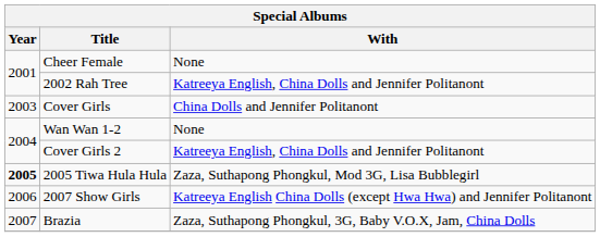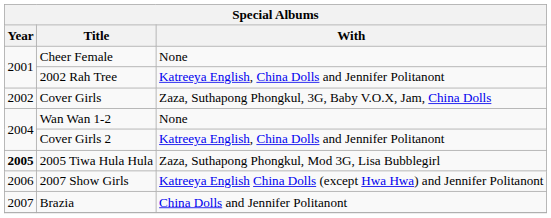 <table class=wikitable>
 <tr>
 <th colspan="4">Special Albums</th>
 </tr>
 <tr>
 <th>Year</th>
 <th>Title</th>
 <th>With</th>
 </tr>
 <tr>
 <td rowspan="2">2001</td>
 <td>Cheer Female</td>
 <td>None</td>
 </tr>
 <tr>
 <td>2002 Rah Tree</td>
 <td><a href='#'>Katreeya English</a>, <a href='#'>China Dolls</a> and Jennifer Politanont</td>
 </tr>
 <tr>
-<td>2003</td>
+<td>2002</td>
 <td>Cover Girls</td>
-<td><a href='#'>China Dolls</a> and Jennifer Politanont</td>
+<td>Zaza, Suthapong Phongkul, 3G, Baby V.O.X, Jam, <a href='#'>China Dolls</a></td>
 </tr>
 <tr>
 <td rowspan="2">2004</td>
 <td>Wan Wan 1-2</td>
 <td>None</td>
 </tr>
 <tr>
 <td>Cover Girls 2</td>
 <td><a href='#'>Katreeya English</a>, <a href='#'>China Dolls</a> and Jennifer Politanont</td>
 </tr>
 <tr>
 <td><strong>2005</strong></td>
 <td>2005 Tiwa Hula Hula</td>
 <td>Zaza, Suthapong Phongkul, Mod 3G, Lisa Bubblegirl</td>
 </tr>
 <tr>
 <td>2006</td>
 <td>2007 Show Girls</td>
 <td><a href='#'>Katreeya English</a> <a href='#'>China Dolls</a> (except <a href='#'>Hwa Hwa</a>) and Jennifer Politanont</td>
 </tr>
 <tr>
 <td>2007</td>
 <td>Brazia</td>
-<td>Zaza, Suthapong Phongkul, 3G, Baby V.O.X, Jam, <a href='#'>China Dolls</a></td>
+<td><a href='#'>China Dolls</a> and Jennifer Politanont</td>
 </tr>
 <tr>
 </tr>
 </table>
